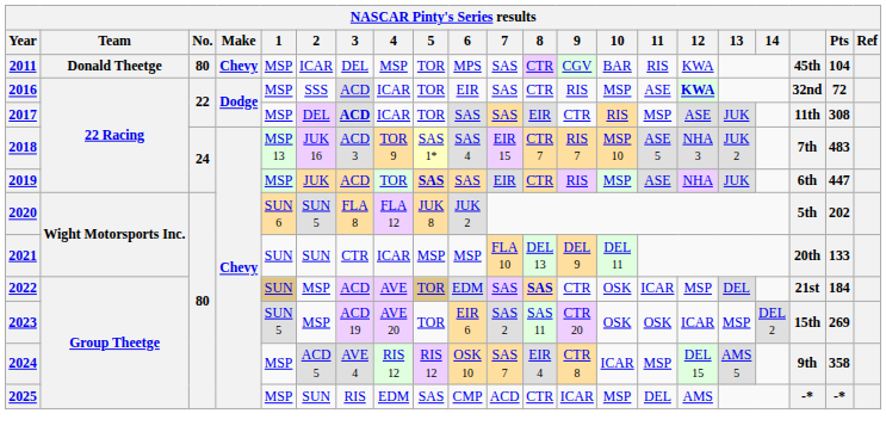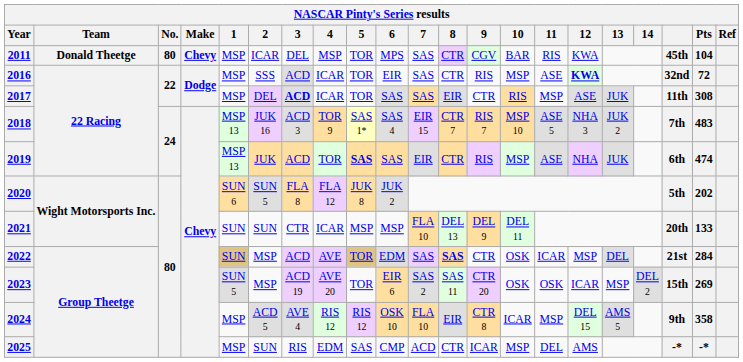 <table class="wikitable" style="text-align:center; font-size:75%">
 <tr>
 <th colspan="21"><a href='#'>NASCAR Pinty's Series</a> results</th>
 </tr>
 <tr>
 <th>Year</th>
 <th>Team</th>
 <th>No.</th>
 <th>Make</th>
 <th>1</th>
 <th>2</th>
 <th>3</th>
 <th>4</th>
 <th>5</th>
 <th>6</th>
 <th>7</th>
 <th>8</th>
 <th>9</th>
 <th>10</th>
 <th>11</th>
 <th>12</th>
 <th>13</th>
 <th>14</th>
 <th></th>
 <th>Pts</th>
 <th>Ref</th>
 </tr>
 <tr>
 <th><a href='#'>2011</a></th>
 <th>Donald Theetge</th>
 <th>80</th>
 <th><a href='#'>Chevy</a></th>
 <td><a href='#'>MSP</a></td>
 <td><a href='#'>ICAR</a></td>
 <td><a href='#'>DEL</a></td>
 <td><a href='#'>MSP</a></td>
 <td><a href='#'>TOR</a></td>
 <td><a href='#'>MPS</a></td>
 <td><a href='#'>SAS</a></td>
 <td style="background:#EFCFFF;"><a href='#'>CTR</a><br></td>
 <td style="background:#DFFFDF;"><a href='#'>CGV</a><br></td>
 <td><a href='#'>BAR</a></td>
 <td><a href='#'>RIS</a></td>
 <td><a href='#'>KWA</a></td>
 <td colspan="2"></td>
 <th>45th</th>
 <th>104</th>
 <th></th>
 </tr>
 <tr>
 <th><a href='#'>2016</a></th>
 <th rowspan=4><a href='#'>22 Racing</a></th>
 <th rowspan=2>22</th>
 <th rowspan=2><a href='#'>Dodge</a></th>
 <td><a href='#'>MSP</a></td>
 <td><a href='#'>SSS</a></td>
 <td style="background:#DFDFDF;"><a href='#'>ACD</a><br></td>
 <td><a href='#'>ICAR</a></td>
 <td><a href='#'>TOR</a></td>
 <td><a href='#'>EIR</a></td>
 <td><a href='#'>SAS</a></td>
 <td><a href='#'>CTR</a></td>
 <td><a href='#'>RIS</a></td>
 <td><a href='#'>MSP</a></td>
 <td><a href='#'>ASE</a></td>
 <td style="background:#DFFFDF;"><strong><a href='#'>KWA</a></strong><br></td>
 <td colspan="2"></td>
 <th>32nd</th>
 <th>72</th>
 <th></th>
 </tr>
 <tr>
 <th><a href='#'>2017</a></th>
 <td><a href='#'>MSP</a></td>
 <td style="background:#EFCFFF;"><a href='#'>DEL</a><br></td>
 <td style="background:#DFDFDF;"><strong><a href='#'>ACD</a></strong><br></td>
 <td><a href='#'>ICAR</a></td>
 <td><a href='#'>TOR</a></td>
 <td style="background:#DFDFDF;"><a href='#'>SAS</a><br></td>
 <td style="background:#FFDF9F;"><a href='#'>SAS</a><br></td>
 <td style="background:#DFDFDF;"><a href='#'>EIR</a><br></td>
 <td><a href='#'>CTR</a></td>
 <td style="background:#FFDF9F;"><a href='#'>RIS</a><br></td>
 <td><a href='#'>MSP</a></td>
 <td style="background:#DFDFDF;"><a href='#'>ASE</a><br></td>
 <td style="background:#DFDFDF;"><a href='#'>JUK</a><br></td>
 <td></td>
 <th>11th</th>
 <th>308</th>
 <th></th>
 </tr>
 <tr>
 <th><a href='#'>2018</a></th>
 <th rowspan=2>24</th>
 <th rowspan="8"><a href='#'>Chevy</a></th>
 <td style="background:#DFFFDF;"><a href='#'>MSP</a><br><small>13</small></td>
 <td style="background:#EFCFFF;"><a href='#'>JUK</a><br><small>16</small></td>
 <td style="background:#DFDFDF;"><a href='#'>ACD</a><br><small>3</small></td>
 <td style="background:#FFDF9F;"><a href='#'>TOR</a><br><small>9</small></td>
 <td style="background:#FFFFBF;"><a href='#'>SAS</a><br><small>1*</small></td>
 <td style="background:#DFDFDF;"><a href='#'>SAS</a><br><small>4</small></td>
 <td style="background:#EFCFFF;"><a href='#'>EIR</a><br><small>15</small></td>
 <td style="background:#FFDF9F;"><a href='#'>CTR</a><br><small>7</small></td>
 <td style="background:#FFDF9F;"><a href='#'>RIS</a><br><small>7</small></td>
 <td style="background:#FFDF9F;"><a href='#'>MSP</a><br><small>10</small></td>
 <td style="background:#DFDFDF;"><a href='#'>ASE</a><br><small>5</small></td>
 <td style="background:#DFDFDF;"><a href='#'>NHA</a><br><small>3</small></td>
 <td style="background:#DFDFDF;"><a href='#'>JUK</a><br><small>2</small></td>
 <td></td>
 <th>7th</th>
 <th>483</th>
 <th></th>
 </tr>
 <tr>
 <th><a href='#'>2019</a></th>
-<td style="background:#DFFFDF;"><a href='#'>MSP</a><br></td>
+<td style="background:#DFFFDF;"><a href='#'>MSP</a><br><small>13</small></td>
 <td style="background:#FFDF9F;"><a href='#'>JUK</a><br></td>
 <td style="background:#FFDF9F;"><a href='#'>ACD</a><br></td>
 <td style="background:#DFFFDF;"><a href='#'>TOR</a><br></td>
 <td style="background:#FFDF9F;"><strong><a href='#'>SAS</a><br></strong></td>
 <td style="background:#FFDF9F;"><a href='#'>SAS</a><br></td>
 <td style="background:#DFDFDF;"><a href='#'>EIR</a><br></td>
 <td style="background:#FFDF9F;"><a href='#'>CTR</a><br></td>
 <td style="background:#EFCFFF;"><a href='#'>RIS</a><br></td>
 <td style="background:#DFFFDF;"><a href='#'>MSP</a><br></td>
 <td style="background:#DFDFDF;"><a href='#'>ASE</a><br></td>
 <td style="background:#EFCFFF;"><a href='#'>NHA</a><br></td>
 <td style="background:#DFDFDF;"><a href='#'>JUK</a><br></td>
 <td></td>
 <th>6th</th>
-<th>447</th>
+<th>474</th>
 <th></th>
 </tr>
 <tr>
 <th><a href='#'>2020</a></th>
 <th rowspan=2>Wight Motorsports Inc.</th>
 <th rowspan="6">80</th>
 <td style="background:#FFDF9F;"><a href='#'>SUN</a><br><small>6</small></td>
 <td style="background:#DFDFDF;"><a href='#'>SUN</a><br><small>5</small></td>
 <td style="background:#FFDF9F;"><a href='#'>FLA</a><br><small>8</small></td>
 <td style="background:#EFCFFF;"><a href='#'>FLA</a><br><small>12</small></td>
 <td style="background:#FFDF9F;"><a href='#'>JUK</a><br><small>8</small></td>
 <td style="background:#DFDFDF;"><a href='#'>JUK</a><br><small>2</small></td>
 <td colspan="8"></td>
 <th>5th</th>
 <th>202</th>
 <th></th>
 </tr>
 <tr>
 <th><a href='#'>2021</a></th>
 <td><a href='#'>SUN</a></td>
 <td><a href='#'>SUN</a></td>
 <td><a href='#'>CTR</a></td>
 <td><a href='#'>ICAR</a></td>
 <td><a href='#'>MSP</a></td>
 <td><a href='#'>MSP</a></td>
 <td style="background:#FFDF9F;"><a href='#'>FLA</a><br><small>10</small></td>
 <td style="background:#DFFFDF;"><a href='#'>DEL</a><br><small>13</small></td>
 <td style="background:#FFDF9F;"><a href='#'>DEL</a><br><small>9</small></td>
 <td style="background:#DFFFDF;"><a href='#'>DEL</a><br><small>11</small></td>
 <td colspan="4"></td>
 <th>20th</th>
 <th>133</th>
 <th></th>
 </tr>
 <tr>
 <th><a href='#'>2022</a></th>
 <th rowspan="4"><a href='#'>Group Theetge</a></th>
 <td style="background:#DFC484;"><a href='#'>SUN</a><br></td>
 <td><a href='#'>MSP</a></td>
 <td style="background:#EFCFFF;"><a href='#'>ACD</a><br></td>
 <td style="background:#EFCFFF;"><a href='#'>AVE</a><br></td>
 <td style="background:#DFC484;"><a href='#'>TOR</a><br></td>
 <td style="background:#DFDFDF;"><a href='#'>EDM</a><br></td>
 <td style="background:#EFCFFF;"><a href='#'>SAS</a><br></td>
 <td style="background:#FFDF9F;"><strong><a href='#'>SAS</a></strong><br></td>
 <td><a href='#'>CTR</a></td>
 <td><a href='#'>OSK</a></td>
 <td><a href='#'>ICAR</a></td>
 <td><a href='#'>MSP</a></td>
 <td style="background:#DFDFDF;"><a href='#'>DEL</a><br></td>
 <td></td>
 <th>21st</th>
-<th>184</th>
+<th>284</th>
 <th></th>
 </tr>
 <tr>
 <th><a href='#'>2023</a></th>
 <td style="background:#DFDFDF;"><a href='#'>SUN</a><br><small>5</small></td>
 <td><a href='#'>MSP</a></td>
 <td style="background:#EFCFFF;"><a href='#'>ACD</a><br><small>19</small></td>
 <td style="background:#EFCFFF;"><a href='#'>AVE</a><br><small>20</small></td>
 <td><a href='#'>TOR</a></td>
 <td style="background:#FFDF9F;"><a href='#'>EIR</a><br><small>6</small></td>
 <td style="background:#DFDFDF;"><a href='#'>SAS</a><br><small>2</small></td>
 <td style="background:#DFFFDF;"><a href='#'>SAS</a><br><small>11</small></td>
 <td style="background:#EFCFFF;"><a href='#'>CTR</a><br><small>20</small></td>
 <td><a href='#'>OSK</a></td>
 <td><a href='#'>OSK</a></td>
 <td><a href='#'>ICAR</a></td>
 <td><a href='#'>MSP</a></td>
 <td style="background:#DFDFDF;"><a href='#'>DEL</a><br><small>2</small></td>
 <th>15th</th>
 <th>269</th>
 <th></th>
 </tr>
 <tr>
 <th><a href='#'>2024</a></th>
 <td><a href='#'>MSP</a></td>
 <td style="background:#DFDFDF;"><a href='#'>ACD</a><br><small>5</small></td>
 <td style="background:#DFDFDF;"><a href='#'>AVE</a><br><small>4</small></td>
 <td style="background:#DFFFDF;"><a href='#'>RIS</a><br><small>12</small></td>
 <td style="background:#EFCFFF;"><a href='#'>RIS</a><br><small>12</small></td>
 <td style="background:#FFDF9F;"><a href='#'>OSK</a><br><small>10</small></td>
-<td style="background:#FFDF9F;"><a href='#'>SAS</a><br><small>7</small></td>
-<td style="background:#DFDFDF;"><a href='#'>EIR</a><br><small>4</small></td>
+<td style="background:#FFDF9F;"><a href='#'>FLA</a><br><small>10</small></td>
+<td style="background:#DFDFDF;"><a href='#'>EIR</a><br></td>
 <td style="background:#FFDF9F;"><a href='#'>CTR</a><br><small>8</small></td>
 <td><a href='#'>ICAR</a></td>
 <td><a href='#'>MSP</a></td>
 <td style="background:#DFFFDF;"><a href='#'>DEL</a><br><small>15</small></td>
 <td style="background:#DFDFDF;"><a href='#'>AMS</a><br><small>5</small></td>
 <td></td>
 <th>9th</th>
 <th>358</th>
 <th></th>
 </tr>
 <tr>
 <th><a href='#'>2025</a></th>
 <td><a href='#'>MSP</a></td>
 <td><a href='#'>SUN</a></td>
 <td><a href='#'>RIS</a></td>
 <td><a href='#'>EDM</a></td>
 <td><a href='#'>SAS</a></td>
 <td><a href='#'>CMP</a></td>
 <td><a href='#'>ACD</a></td>
 <td><a href='#'>CTR</a></td>
 <td><a href='#'>ICAR</a></td>
 <td><a href='#'>MSP</a></td>
 <td><a href='#'>DEL</a></td>
 <td><a href='#'>AMS</a></td>
 <td colspan="2"></td>
 <th>-*</th>
 <th>-*</th>
 <th></th>
 </tr>
 </table>
